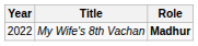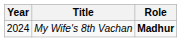 <table class="wikitable">
 <tr>
 <th>Year</th>
 <th>Title</th>
 <th>Role</th>
 </tr>
 <tr>
-<td>2022</td>
+<td>2024</td>
 <td><em>My Wife's 8th Vachan</em></td>
 <td><strong>Madhur</strong></td>
 </tr>
 </table>
